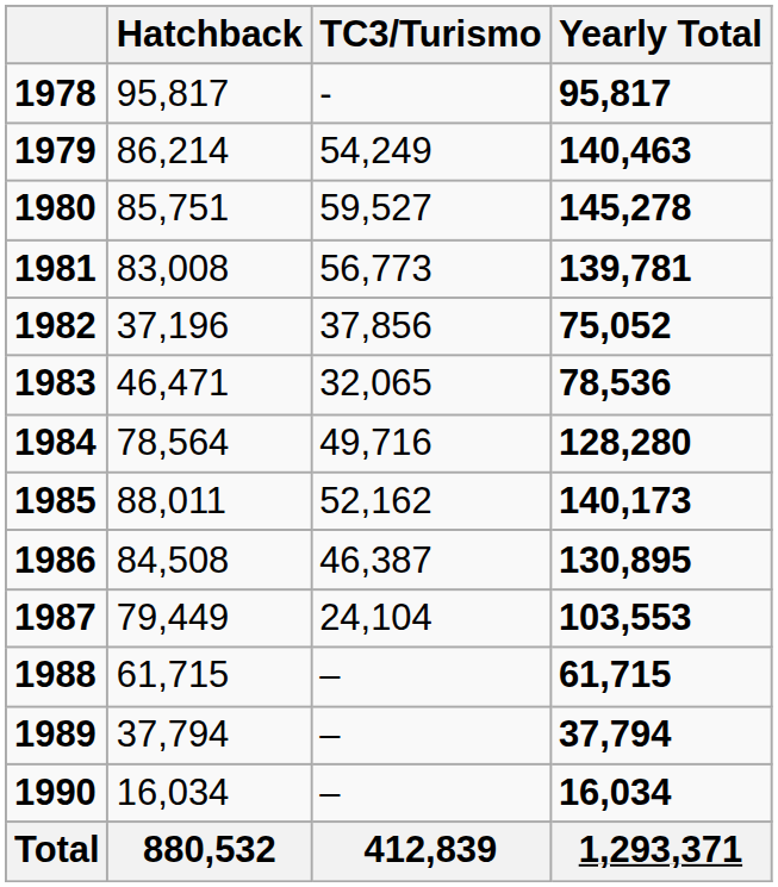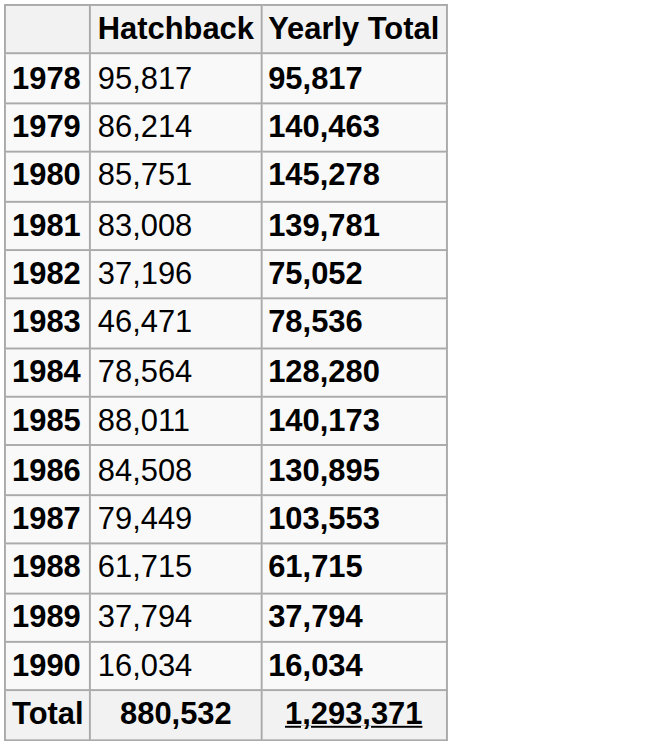 <table class="wikitable">
 <tr>
 <th></th>
 <th>Hatchback</th>
-<th>TC3/Turismo</th>
 <th>Yearly Total</th>
 </tr>
 <tr>
 <td><strong>1978</strong></td>
 <td>95,817</td>
-<td>-</td>
 <td><strong>95,817</strong></td>
 </tr>
 <tr>
 <td><strong>1979</strong></td>
 <td>86,214</td>
-<td>54,249</td>
 <td><strong>140,463</strong></td>
 </tr>
 <tr>
 <td><strong>1980</strong></td>
 <td>85,751</td>
-<td>59,527</td>
 <td><strong>145,278</strong></td>
 </tr>
 <tr>
 <td><strong>1981</strong></td>
 <td>83,008</td>
-<td>56,773</td>
 <td><strong>139,781</strong></td>
 </tr>
 <tr>
 <td><strong>1982</strong></td>
 <td>37,196</td>
-<td>37,856</td>
 <td><strong>75,052</strong></td>
 </tr>
 <tr>
 <td><strong>1983</strong></td>
 <td>46,471</td>
-<td>32,065</td>
 <td><strong>78,536</strong></td>
 </tr>
 <tr>
 <td><strong>1984</strong></td>
 <td>78,564</td>
-<td>49,716</td>
 <td><strong>128,280</strong></td>
 </tr>
 <tr>
 <td><strong>1985</strong></td>
 <td>88,011</td>
-<td>52,162</td>
 <td><strong>140,173</strong></td>
 </tr>
 <tr>
 <td><strong>1986</strong></td>
 <td>84,508</td>
-<td>46,387</td>
 <td><strong>130,895</strong></td>
 </tr>
 <tr>
 <td><strong>1987</strong></td>
 <td>79,449</td>
-<td>24,104</td>
 <td><strong>103,553</strong></td>
 </tr>
 <tr>
 <td><strong>1988</strong></td>
 <td>61,715</td>
-<td>–</td>
 <td><strong>61,715</strong></td>
 </tr>
 <tr>
 <td><strong>1989</strong></td>
 <td>37,794</td>
-<td>–</td>
 <td><strong>37,794</strong></td>
 </tr>
 <tr>
 <td><strong>1990</strong></td>
 <td>16,034</td>
-<td>–</td>
 <td><strong>16,034</strong></td>
 </tr>
 <tr>
 <th>Total</th>
 <th>880,532</th>
-<th>412,839</th>
 <th><u>1,293,371</u></th>
 </tr>
 </table>
